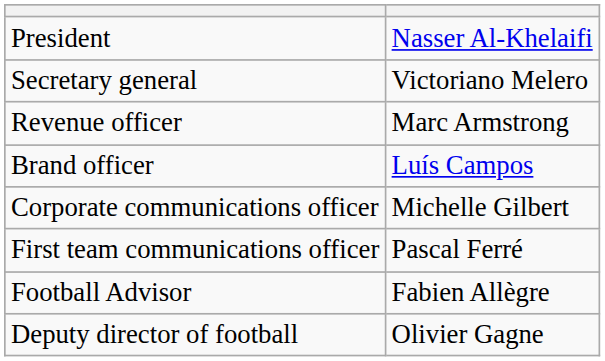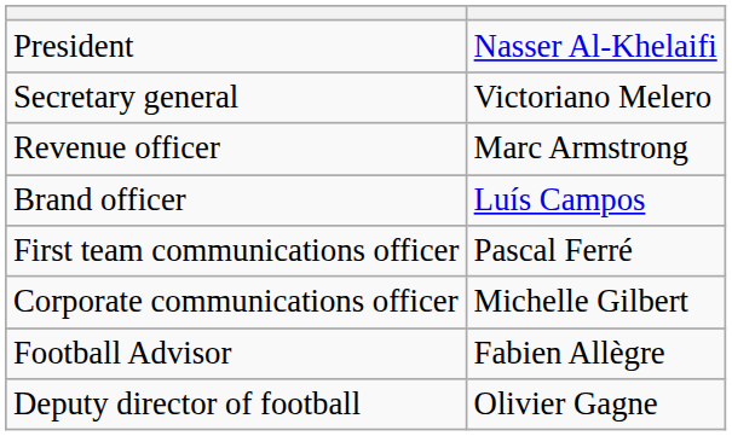 <table class="wikitable plainrowheaders sortable" style="text-align:left">
 <tr>
 <th></th>
 <th></th>
 </tr>
 <tr>
 <td>President</td>
 <td> <a href='#'>Nasser Al-Khelaifi</a></td>
 </tr>
 <tr>
 <td>Secretary general</td>
 <td> Victoriano Melero</td>
 </tr>
 <tr>
 <td>Revenue officer</td>
 <td> Marc Armstrong</td>
 </tr>
 <tr>
 <td>Brand officer</td>
 <td> <a href='#'>Luís Campos</a></td>
 </tr>
 <tr>
+<td>First team communications officer</td>
+<td> Pascal Ferré</td>
+</tr>
+<tr>
 <td>Corporate communications officer</td>
 <td> Michelle Gilbert</td>
-</tr>
-<tr>
-<td>First team communications officer</td>
-<td> Pascal Ferré</td>
 </tr>
 <tr>
 <td>Football Advisor</td>
 <td> Fabien Allègre</td>
 </tr>
 <tr>
 <td>Deputy director of football</td>
 <td> Olivier Gagne</td>
 </tr>
 </table>
